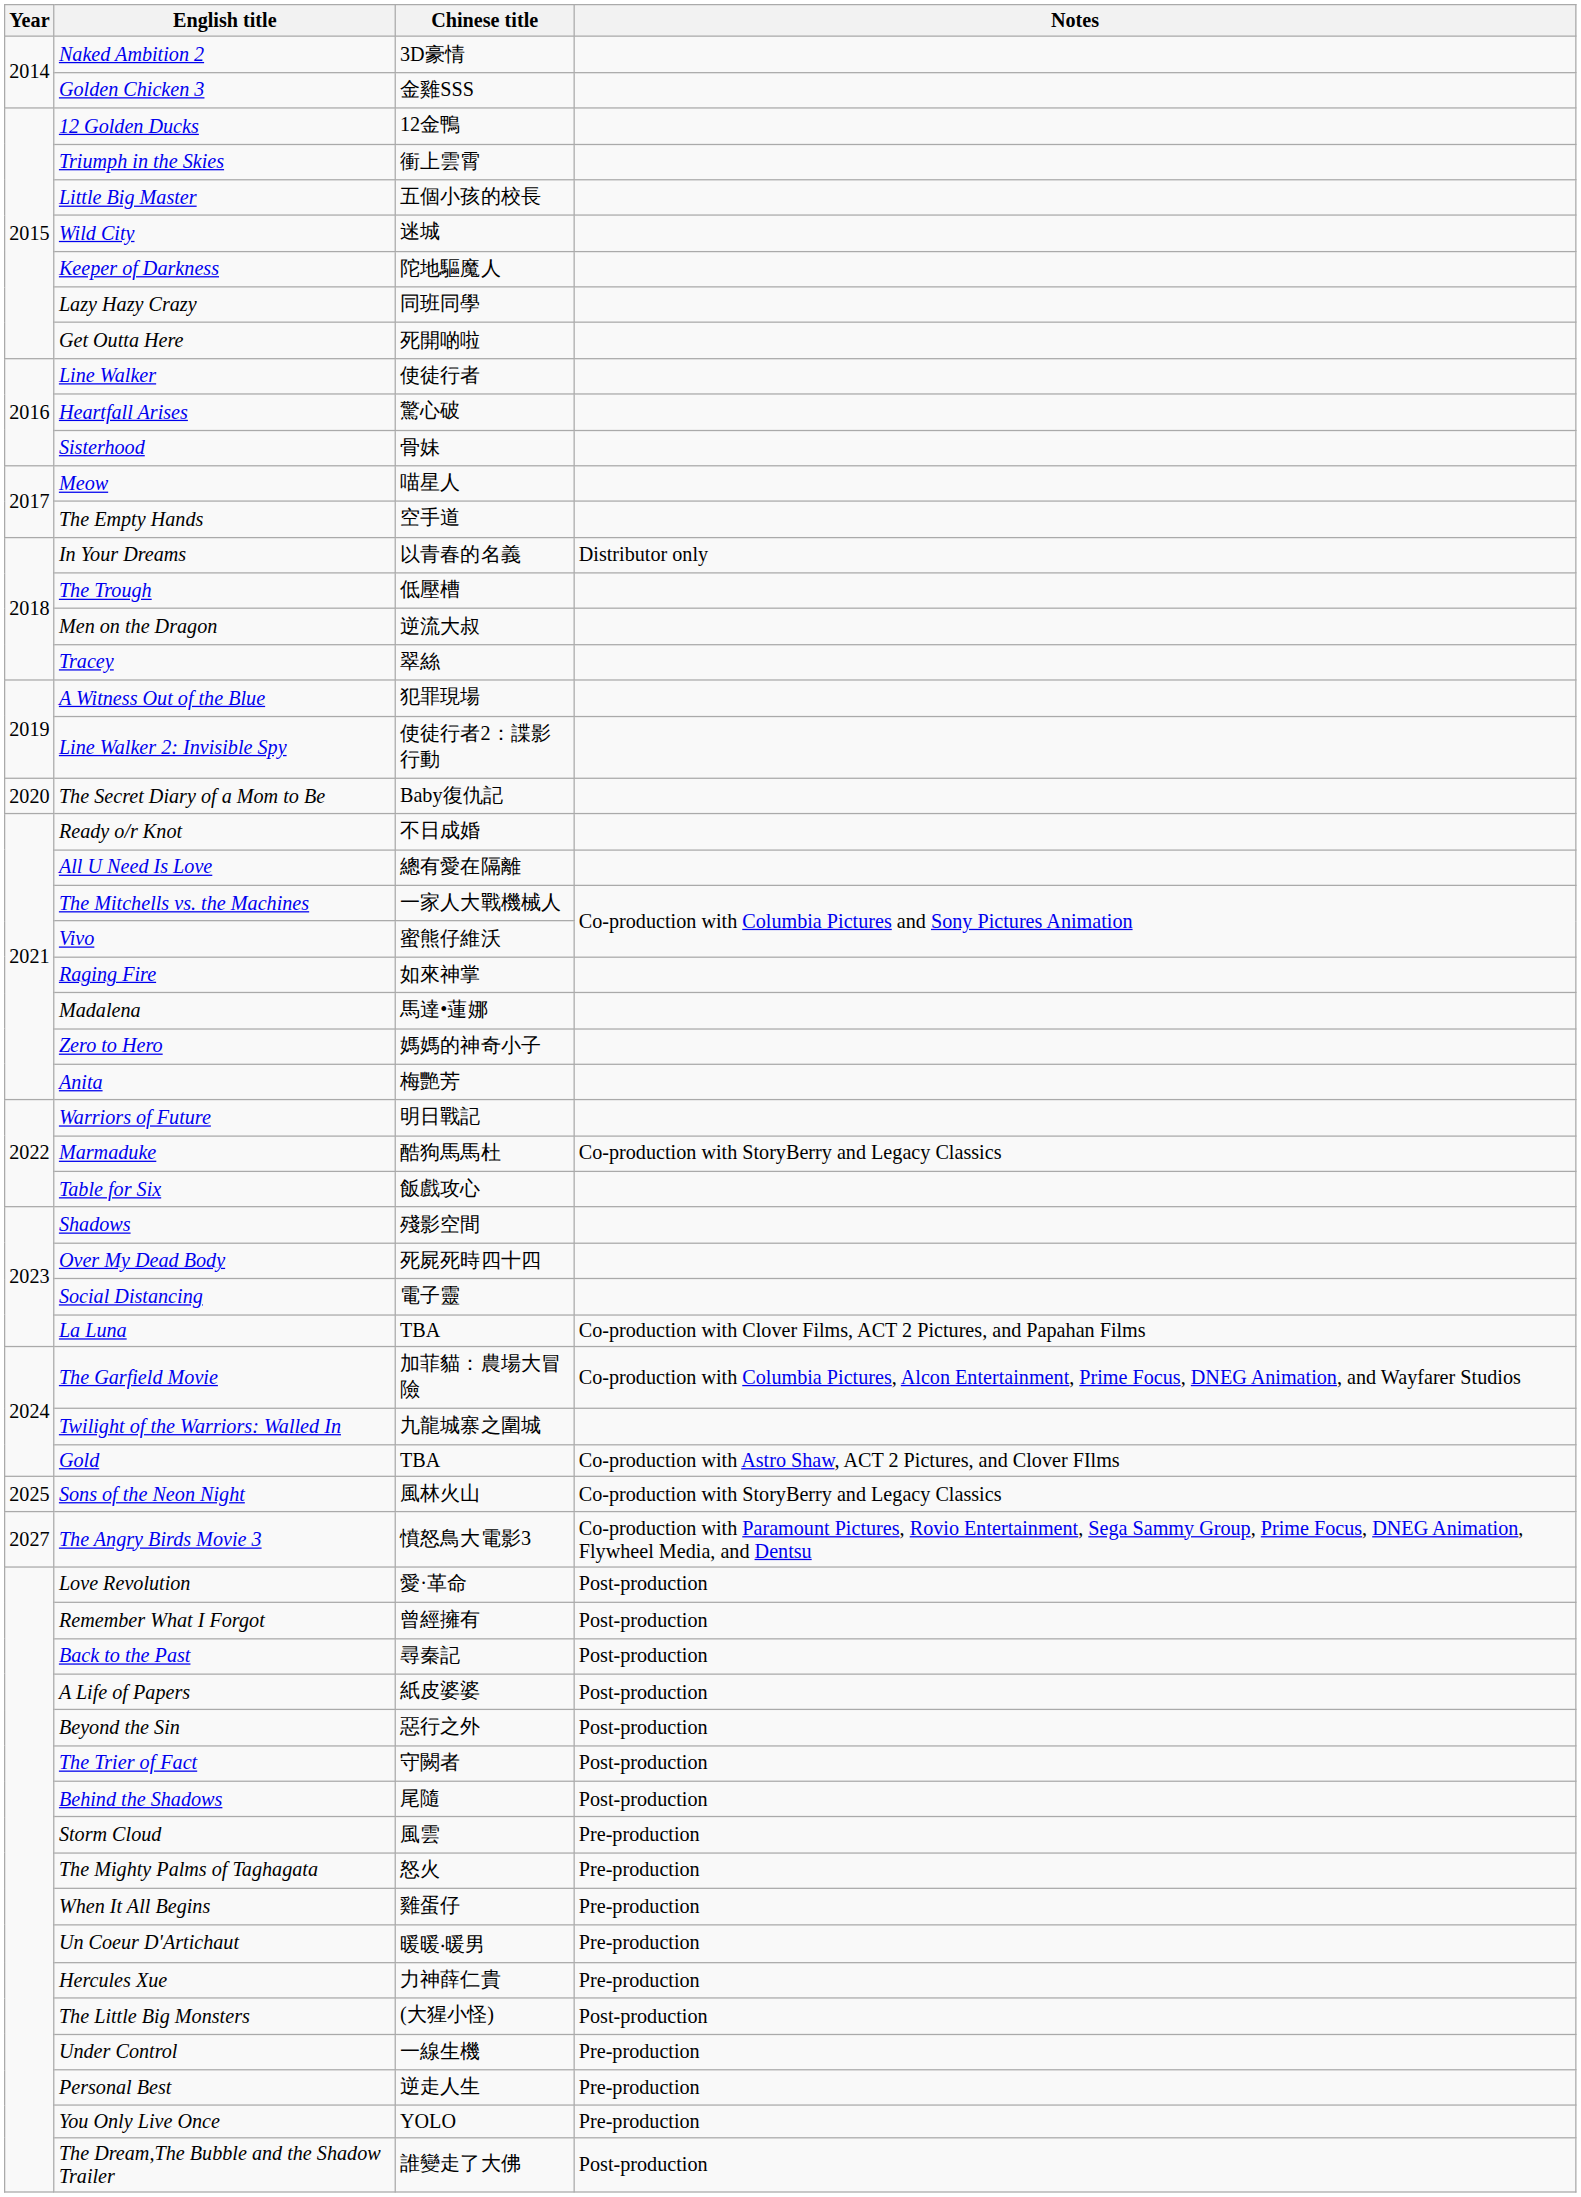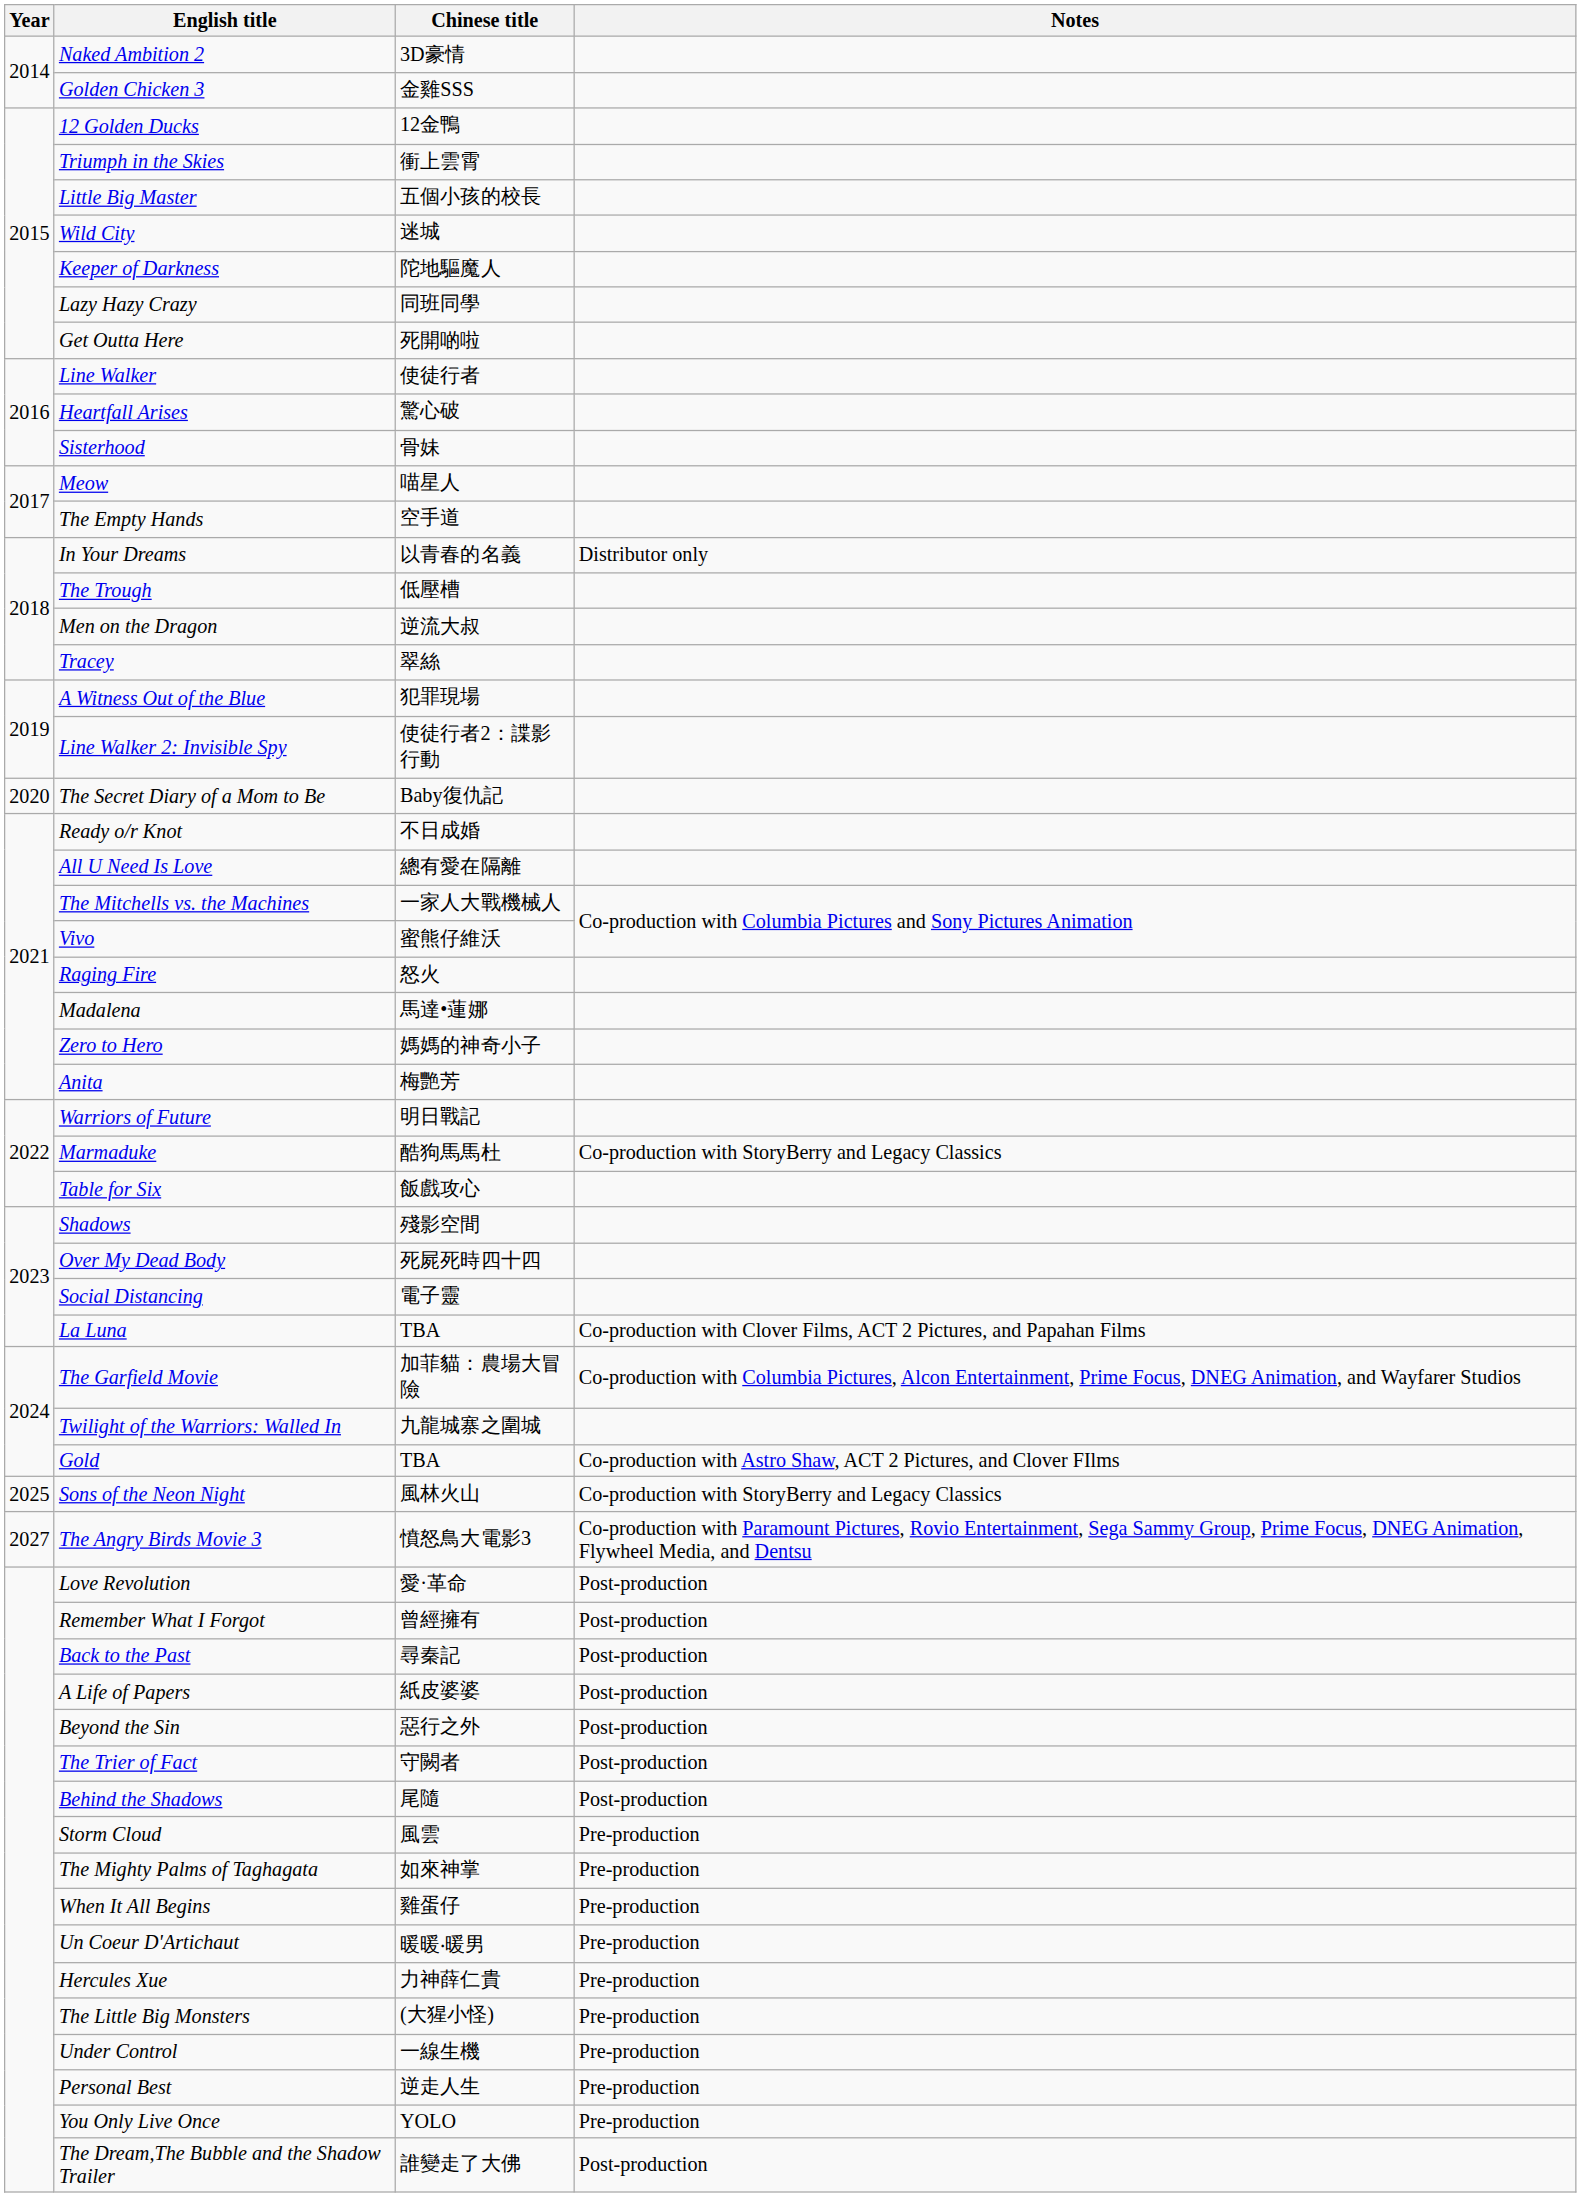 <table class="wikitable">
 <tr>
 <th>Year</th>
 <th>English title</th>
 <th>Chinese title</th>
 <th>Notes</th>
 </tr>
 <tr>
 <td rowspan=2>2014</td>
 <td><em><a href='#'>Naked Ambition 2</a></em></td>
 <td>3D豪情</td>
 <td></td>
 </tr>
 <tr>
 <td><em><a href='#'>Golden Chicken 3</a></em></td>
 <td>金雞SSS</td>
 <td></td>
 </tr>
 <tr>
 <td rowspan=7>2015</td>
 <td><em><a href='#'>12 Golden Ducks</a></em></td>
 <td>12金鴨</td>
 <td></td>
 </tr>
 <tr>
 <td><em><a href='#'>Triumph in the Skies</a></em></td>
 <td>衝上雲霄</td>
 <td></td>
 </tr>
 <tr>
 <td><em><a href='#'>Little Big Master</a></em></td>
 <td>五個小孩的校長</td>
 <td></td>
 </tr>
 <tr>
 <td><em><a href='#'>Wild City</a></em></td>
 <td>迷城</td>
 <td></td>
 </tr>
 <tr>
 <td><em><a href='#'>Keeper of Darkness</a></em></td>
 <td>陀地驅魔人</td>
 <td></td>
 </tr>
 <tr>
 <td><em>Lazy Hazy Crazy</em></td>
 <td>同班同學</td>
 <td></td>
 </tr>
 <tr>
 <td><em>Get Outta Here</em></td>
 <td>死開啲啦</td>
 <td></td>
 </tr>
 <tr>
 <td rowspan=3>2016</td>
 <td><em><a href='#'>Line Walker</a></em></td>
 <td>使徒行者</td>
 <td></td>
 </tr>
 <tr>
 <td><em><a href='#'>Heartfall Arises</a></em></td>
 <td>驚心破</td>
 <td></td>
 </tr>
 <tr>
 <td><em><a href='#'>Sisterhood</a></em></td>
 <td>骨妹</td>
 <td></td>
 </tr>
 <tr>
 <td rowspan=2>2017</td>
 <td><em><a href='#'>Meow</a></em></td>
 <td>喵星人</td>
 <td></td>
 </tr>
 <tr>
 <td><em>The Empty Hands</em></td>
 <td>空手道</td>
 <td></td>
 </tr>
 <tr>
 <td rowspan=4>2018</td>
 <td><em>In Your Dreams</em></td>
 <td>以青春的名義</td>
 <td>Distributor only</td>
 </tr>
 <tr>
 <td><em><a href='#'>The Trough</a></em></td>
 <td>低壓槽</td>
 <td></td>
 </tr>
 <tr>
 <td><em>Men on the Dragon</em></td>
 <td>逆流大叔</td>
 <td></td>
 </tr>
 <tr>
 <td><em><a href='#'>Tracey</a></em></td>
 <td>翠絲</td>
 <td></td>
 </tr>
 <tr>
 <td rowspan=2>2019</td>
 <td><em><a href='#'>A Witness Out of the Blue</a></em></td>
 <td>犯罪現場</td>
 <td></td>
 </tr>
 <tr>
 <td><em><a href='#'>Line Walker 2: Invisible Spy</a></em></td>
 <td>使徒行者2：諜影行動</td>
 <td></td>
 </tr>
 <tr>
 <td>2020</td>
 <td><em>The Secret Diary of a Mom to Be</em></td>
 <td>Baby復仇記</td>
 <td></td>
 </tr>
 <tr>
 <td rowspan=8>2021</td>
 <td><em>Ready o/r Knot</em></td>
 <td>不日成婚</td>
 <td></td>
 </tr>
 <tr>
 <td><em><a href='#'>All U Need Is Love</a></em></td>
 <td>總有愛在隔離</td>
 <td></td>
 </tr>
 <tr>
 <td><em><a href='#'>The Mitchells vs. the Machines</a></em></td>
 <td>一家人大戰機械人</td>
 <td rowspan=2>Co-production with <a href='#'>Columbia Pictures</a> and <a href='#'>Sony Pictures Animation</a></td>
 </tr>
 <tr>
 <td><em><a href='#'>Vivo</a></em></td>
 <td>蜜熊仔維沃</td>
 </tr>
 <tr>
 <td><em><a href='#'>Raging Fire</a></em></td>
-<td>如來神掌</td>
+<td>怒火</td>
 <td></td>
 </tr>
 <tr>
 <td><em>Madalena</em></td>
 <td>馬達•蓮娜</td>
 <td></td>
 </tr>
 <tr>
 <td><em><a href='#'>Zero to Hero</a></em></td>
 <td>媽媽的神奇小子</td>
 <td></td>
 </tr>
 <tr>
 <td><em><a href='#'>Anita</a></em></td>
 <td>梅艷芳</td>
 <td></td>
 </tr>
 <tr>
 <td rowspan=3>2022</td>
 <td><em><a href='#'>Warriors of Future</a></em></td>
 <td>明日戰記</td>
 <td></td>
 </tr>
 <tr>
 <td><em><a href='#'>Marmaduke</a></em></td>
 <td>酷狗馬馬杜</td>
 <td>Co-production with StoryBerry and Legacy Classics</td>
 </tr>
 <tr>
 <td><em><a href='#'>Table for Six</a></em></td>
 <td>飯戲攻心</td>
 <td></td>
 </tr>
 <tr>
 <td rowspan="4">2023</td>
 <td><em><a href='#'>Shadows</a></em></td>
 <td>殘影空間</td>
 <td></td>
 </tr>
 <tr>
 <td><em><a href='#'>Over My Dead Body</a></em></td>
 <td>死屍死時四十四</td>
 <td></td>
 </tr>
 <tr>
 <td><em><a href='#'>Social Distancing</a></em></td>
 <td>電子靈</td>
 <td></td>
 </tr>
 <tr>
 <td><em><a href='#'>La Luna</a></em></td>
 <td>TBA</td>
 <td>Co-production with Clover Films, ACT 2 Pictures, and Papahan Films</td>
 </tr>
 <tr>
 <td rowspan="3">2024</td>
 <td><em><a href='#'>The Garfield Movie</a></em></td>
 <td>加菲貓：農場大冒險</td>
 <td>Co-production with <a href='#'>Columbia Pictures</a>, <a href='#'>Alcon Entertainment</a>, <a href='#'>Prime Focus</a>, <a href='#'>DNEG Animation</a>, and Wayfarer Studios</td>
 </tr>
 <tr>
 <td><em><a href='#'>Twilight of the Warriors: Walled In</a></em></td>
 <td>九龍城寨之圍城</td>
 <td></td>
 </tr>
 <tr>
 <td><em><a href='#'>Gold</a></em></td>
 <td>TBA</td>
 <td>Co-production with <a href='#'>Astro Shaw</a>, ACT 2 Pictures, and Clover FIlms</td>
 </tr>
 <tr>
 <td>2025</td>
 <td><em><a href='#'>Sons of the Neon Night</a></em></td>
 <td>風林火山</td>
 <td>Co-production with StoryBerry and Legacy Classics</td>
 </tr>
 <tr>
 <td rowspan="1">2027</td>
 <td><em><a href='#'>The Angry Birds Movie 3</a></em></td>
 <td>憤怒鳥大電影3</td>
 <td>Co-production with <a href='#'>Paramount Pictures</a>, <a href='#'>Rovio Entertainment</a>, <a href='#'>Sega Sammy Group</a>, <a href='#'>Prime Focus</a>, <a href='#'>DNEG Animation</a>, Flywheel Media, and <a href='#'>Dentsu</a></td>
 </tr>
 <tr>
 <td rowspan=17></td>
 <td><em>Love Revolution</em></td>
 <td>愛·革命</td>
 <td>Post-production</td>
 </tr>
 <tr>
 <td><em>Remember What I Forgot</em></td>
 <td>曾經擁有</td>
 <td>Post-production</td>
 </tr>
 <tr>
 <td><em><a href='#'>Back to the Past</a></em></td>
 <td>尋秦記 </td>
 <td>Post-production</td>
 </tr>
 <tr>
 <td><em>A Life of Papers</em></td>
 <td>紙皮婆婆</td>
 <td>Post-production</td>
 </tr>
 <tr>
 <td><em>Beyond the Sin</em></td>
 <td>惡行之外</td>
 <td>Post-production</td>
 </tr>
 <tr>
 <td><em><a href='#'>The Trier of Fact</a></em></td>
 <td>守闕者</td>
 <td>Post-production</td>
 </tr>
 <tr>
 <td><em><a href='#'>Behind the Shadows</a></em></td>
 <td>尾隨</td>
 <td>Post-production</td>
 </tr>
 <tr>
 <td><em>Storm Cloud</em></td>
 <td>風雲</td>
 <td>Pre-production</td>
 </tr>
 <tr>
 <td><em>The Mighty Palms of Taghagata</em></td>
-<td>怒火</td>
+<td>如來神掌</td>
 <td>Pre-production</td>
 </tr>
 <tr>
 <td><em>When It All Begins</em></td>
 <td>雞蛋仔</td>
 <td>Pre-production</td>
 </tr>
 <tr>
 <td><em>Un Coeur D'Artichaut</em></td>
 <td>暖暖‧暖男</td>
 <td>Pre-production</td>
 </tr>
 <tr>
 <td><em>Hercules Xue</em></td>
 <td>力神薛仁貴</td>
 <td>Pre-production</td>
 </tr>
 <tr>
 <td><em>The Little Big Monsters</em></td>
 <td>(大猩小怪)</td>
-<td>Post-production</td>
+<td>Pre-production</td>
 </tr>
 <tr>
 <td><em>Under Control</em></td>
 <td>一線生機</td>
 <td>Pre-production</td>
 </tr>
 <tr>
 <td><em>Personal Best</em></td>
 <td>逆走人生</td>
 <td>Pre-production</td>
 </tr>
 <tr>
 <td><em>You Only Live Once</em></td>
 <td>YOLO</td>
 <td>Pre-production</td>
 </tr>
 <tr>
 <td><em>The Dream,The Bubble and the Shadow Trailer</em></td>
 <td>誰變走了大佛</td>
 <td>Post-production</td>
 </tr>
 </table>
